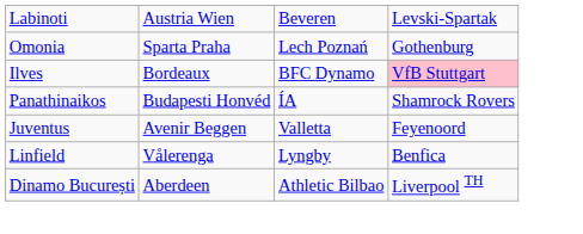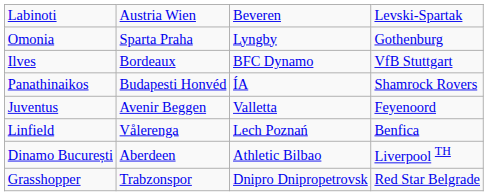 <table class="wikitable">
 <tr>
 <td> <a href='#'>Labinoti</a> </td>
 <td> <a href='#'>Austria Wien</a> </td>
 <td> <a href='#'>Beveren</a> </td>
 <td> <a href='#'>Levski-Spartak</a> </td>
 </tr>
 <tr>
 <td> <a href='#'>Omonia</a> </td>
 <td> <a href='#'>Sparta Praha</a> </td>
-<td> <a href='#'>Lech Poznań</a> </td>
+<td> <a href='#'>Lyngby</a> </td>
 <td> <a href='#'>Gothenburg</a> </td>
 </tr>
 <tr>
 <td> <a href='#'>Ilves</a> </td>
 <td> <a href='#'>Bordeaux</a> </td>
 <td> <a href='#'>BFC Dynamo</a> </td>
-<td style="background: pink;"> <a href='#'>VfB Stuttgart</a> </td>
+<td> <a href='#'>VfB Stuttgart</a> </td>
 </tr>
 <tr>
 <td> <a href='#'>Panathinaikos</a> </td>
 <td> <a href='#'>Budapesti Honvéd</a> </td>
 <td> <a href='#'>ÍA</a> </td>
 <td> <a href='#'>Shamrock Rovers</a> </td>
 </tr>
 <tr>
 <td> <a href='#'>Juventus</a> </td>
 <td> <a href='#'>Avenir Beggen</a> </td>
 <td> <a href='#'>Valletta</a> </td>
 <td> <a href='#'>Feyenoord</a> </td>
 </tr>
 <tr>
 <td> <a href='#'>Linfield</a> </td>
 <td> <a href='#'>Vålerenga</a> </td>
-<td> <a href='#'>Lyngby</a> </td>
+<td> <a href='#'>Lech Poznań</a> </td>
 <td> <a href='#'>Benfica</a> </td>
 </tr>
 <tr>
 <td> <a href='#'>Dinamo București</a> </td>
 <td> <a href='#'>Aberdeen</a> </td>
 <td> <a href='#'>Athletic Bilbao</a> </td>
 <td> <a href='#'>Liverpool</a> <sup><a href='#'>TH</a></sup></td>
 </tr>
+<tr>
+<td> <a href='#'>Grasshopper</a> </td>
+<td> <a href='#'>Trabzonspor</a> </td>
+<td> <a href='#'>Dnipro Dnipropetrovsk</a> </td>
+<td> <a href='#'>Red Star Belgrade</a> </td>
+</tr>
 </table>
